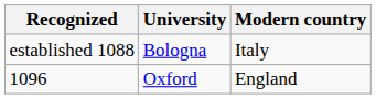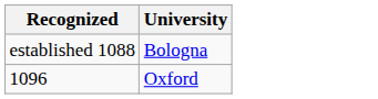 <table class="wikitable sortable">
 <tr>
 <th>Recognized</th>
 <th>University</th>
-<th>Modern country</th>
 </tr>
 <tr>
 <td>established 1088</td>
 <td><a href='#'>Bologna</a></td>
-<td>Italy</td>
 </tr>
 <tr>
 <td>1096</td>
 <td><a href='#'>Oxford</a></td>
-<td>England</td>
 </tr>
 </table>
